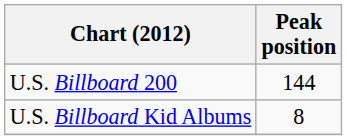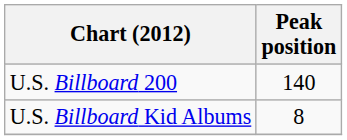 <table class="wikitable sortable">
 <tr>
 <th>Chart (2012)</th>
 <th>Peak<br>position</th>
 </tr>
 <tr>
 <td>U.S. <a href='#'><em>Billboard</em> 200</a></td>
-<td align="center">144</td>
+<td align="center">140</td>
 </tr>
 <tr>
 <td>U.S. <a href='#'><em>Billboard</em> Kid Albums</a></td>
 <td align="center">8</td>
 </tr>
 <tr>
 </tr>
 </table>
